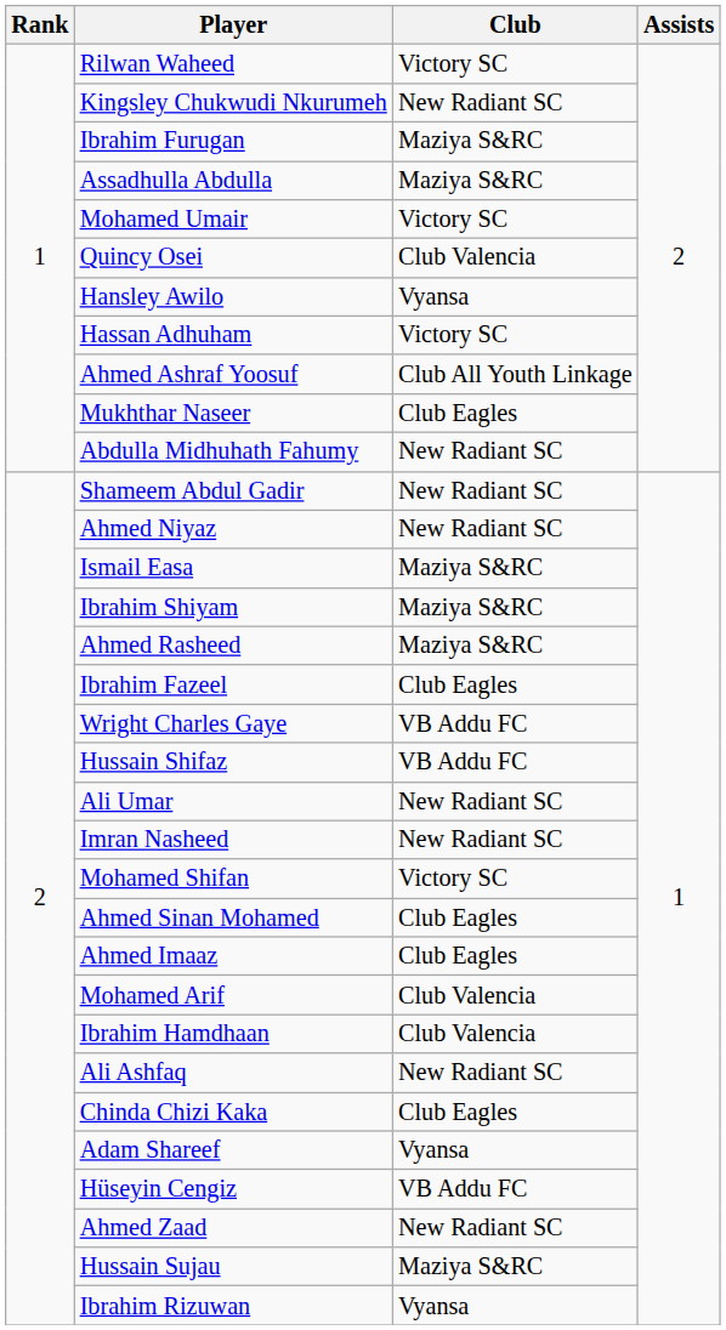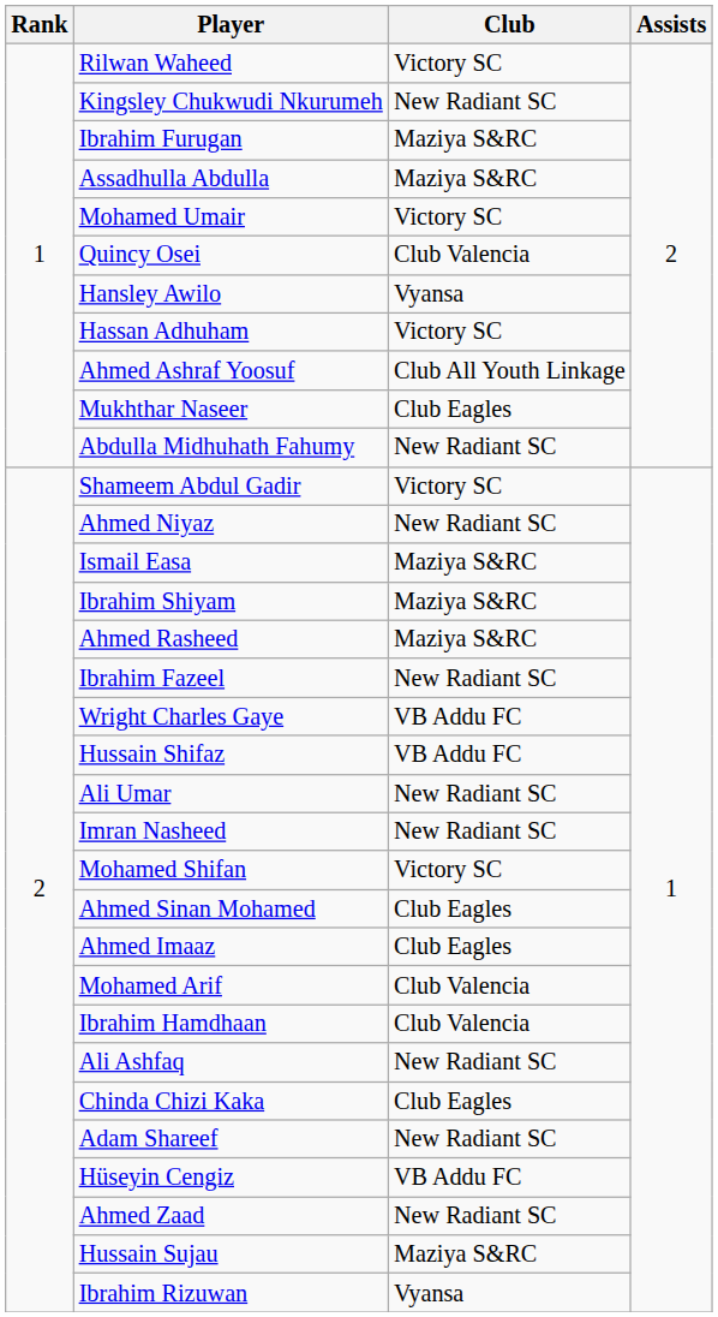 <table class="wikitable" style="text-align:center">
 <tr>
 <th>Rank</th>
 <th>Player</th>
 <th>Club</th>
 <th>Assists</th>
 </tr>
 <tr>
 <td rowspan="11">1</td>
 <td align="left"> <a href='#'>Rilwan Waheed</a></td>
 <td align="left">Victory SC</td>
 <td rowspan="11">2</td>
 </tr>
 <tr>
 <td align="left"> <a href='#'>Kingsley Chukwudi Nkurumeh</a></td>
 <td align="left">New Radiant SC</td>
 </tr>
 <tr>
 <td align="left"> <a href='#'>Ibrahim Furugan</a></td>
 <td align="left">Maziya S&RC</td>
 </tr>
 <tr>
 <td align="left"> <a href='#'>Assadhulla Abdulla</a></td>
 <td align="left">Maziya S&RC</td>
 </tr>
 <tr>
 <td align="left"> <a href='#'>Mohamed Umair</a></td>
 <td align="left">Victory SC</td>
 </tr>
 <tr>
 <td align="left"> <a href='#'>Quincy Osei</a></td>
 <td align="left">Club Valencia</td>
 </tr>
 <tr>
 <td align="left"> <a href='#'>Hansley Awilo</a></td>
 <td align="left">Vyansa</td>
 </tr>
 <tr>
 <td align="left"> <a href='#'>Hassan Adhuham</a></td>
 <td align="left">Victory SC</td>
 </tr>
 <tr>
 <td align="left"> <a href='#'>Ahmed Ashraf Yoosuf</a></td>
 <td align="left">Club All Youth Linkage</td>
 </tr>
 <tr>
 <td align="left"> <a href='#'>Mukhthar Naseer</a></td>
 <td align="left">Club Eagles</td>
 </tr>
 <tr>
 <td align="left"> <a href='#'>Abdulla Midhuhath Fahumy</a></td>
 <td align="left">New Radiant SC</td>
 </tr>
 <tr>
 <td rowspan="23">2</td>
 <td align="left"> <a href='#'>Shameem Abdul Gadir</a></td>
-<td align="left">New Radiant SC</td>
+<td align="left">Victory SC</td>
 <td rowspan="23">1</td>
 </tr>
 <tr>
 <td align="left"> <a href='#'>Ahmed Niyaz</a></td>
 <td align="left">New Radiant SC</td>
 </tr>
 <tr>
 <td align="left"> <a href='#'>Ismail Easa</a></td>
 <td align="left">Maziya S&RC</td>
 </tr>
 <tr>
 <td align="left"> <a href='#'>Ibrahim Shiyam</a></td>
 <td align="left">Maziya S&RC</td>
 </tr>
 <tr>
 <td align="left"> <a href='#'>Ahmed Rasheed</a></td>
 <td align="left">Maziya S&RC</td>
 </tr>
 <tr>
 <td align="left"> <a href='#'>Ibrahim Fazeel</a></td>
-<td align="left">Club Eagles</td>
+<td align="left">New Radiant SC</td>
 </tr>
 <tr>
 <td align="left"> <a href='#'>Wright Charles Gaye</a></td>
 <td align="left">VB Addu FC</td>
 </tr>
 <tr>
 <td align="left"> <a href='#'>Hussain Shifaz</a></td>
 <td align="left">VB Addu FC</td>
 </tr>
 <tr>
 <td align="left"> <a href='#'>Ali Umar</a></td>
 <td align="left">New Radiant SC</td>
 </tr>
 <tr>
 <td align="left"> <a href='#'>Imran Nasheed</a></td>
 <td align="left">New Radiant SC</td>
 </tr>
 <tr>
 <td align="left"> <a href='#'>Mohamed Shifan</a></td>
 <td align="left">Victory SC</td>
 </tr>
 <tr>
 <td align="left"> <a href='#'>Ahmed Sinan Mohamed</a></td>
 <td align="left">Club Eagles</td>
 </tr>
 <tr>
 <td align="left"> <a href='#'>Ahmed Imaaz</a></td>
 <td align="left">Club Eagles</td>
 </tr>
 <tr>
 <td align="left"> <a href='#'>Mohamed Arif</a></td>
 <td align="left">Club Valencia</td>
 </tr>
 <tr>
 <td align="left"> <a href='#'>Ibrahim Hamdhaan</a></td>
 <td align="left">Club Valencia</td>
 </tr>
 <tr>
 <td align="left"> <a href='#'>Ali Ashfaq</a></td>
 <td align="left">New Radiant SC</td>
 </tr>
 <tr>
 <td align="left"> <a href='#'>Chinda Chizi Kaka</a></td>
 <td align="left">Club Eagles</td>
 </tr>
 <tr>
 <td align="left"> <a href='#'>Adam Shareef</a></td>
-<td align="left">Vyansa</td>
+<td align="left">New Radiant SC</td>
 </tr>
 <tr>
 <td align="left"> <a href='#'>Hüseyin Cengiz</a></td>
 <td align="left">VB Addu FC</td>
 </tr>
 <tr>
 <td align="left"> <a href='#'>Ahmed Zaad</a></td>
 <td align="left">New Radiant SC</td>
 </tr>
 <tr>
 <td align="left"> <a href='#'>Hussain Sujau</a></td>
 <td align="left">Maziya S&RC</td>
 </tr>
 <tr>
 <td align="left"> <a href='#'>Ibrahim Rizuwan</a></td>
 <td align="left">Vyansa</td>
 </tr>
 </table>
